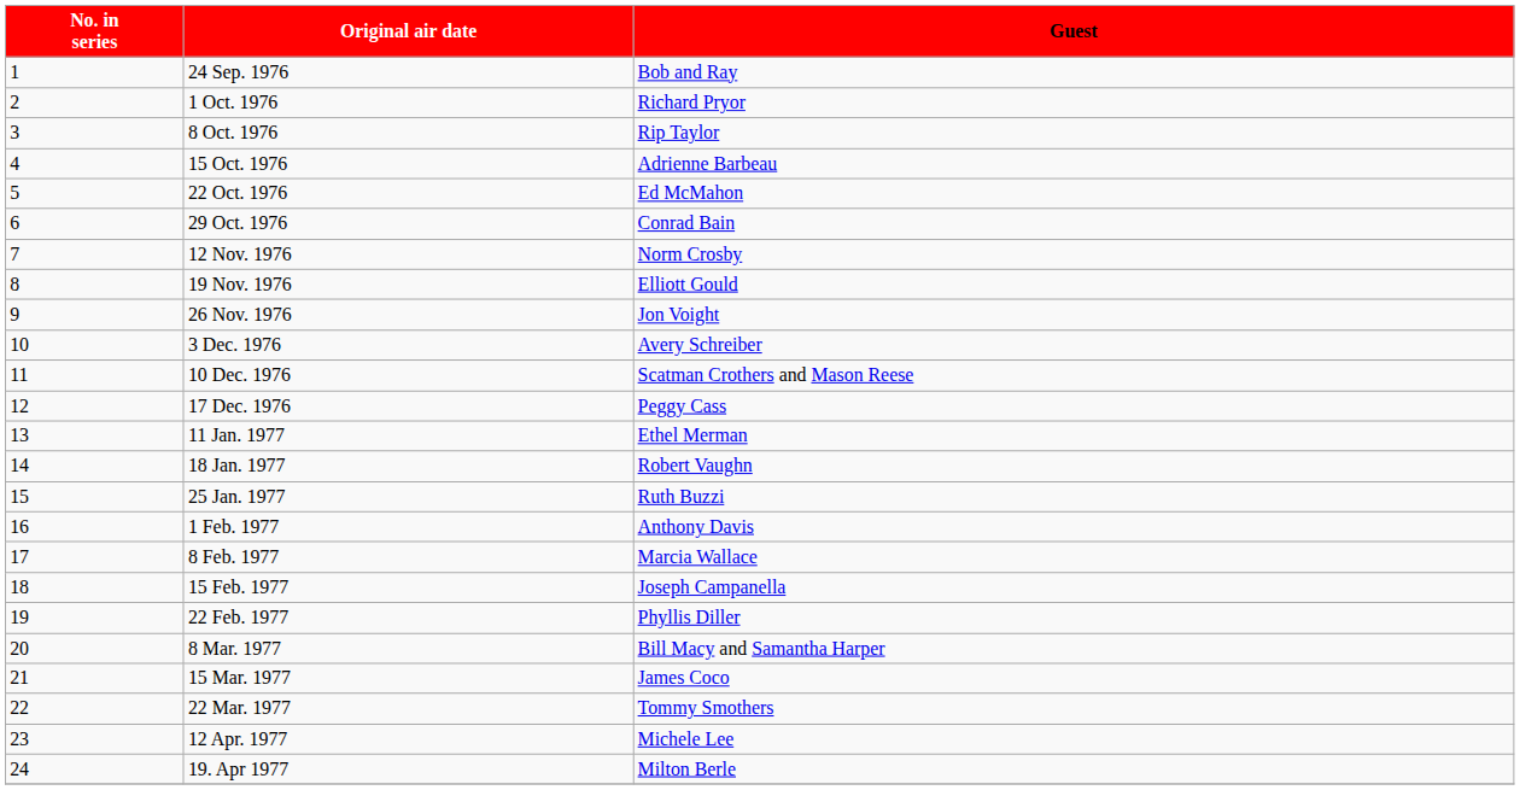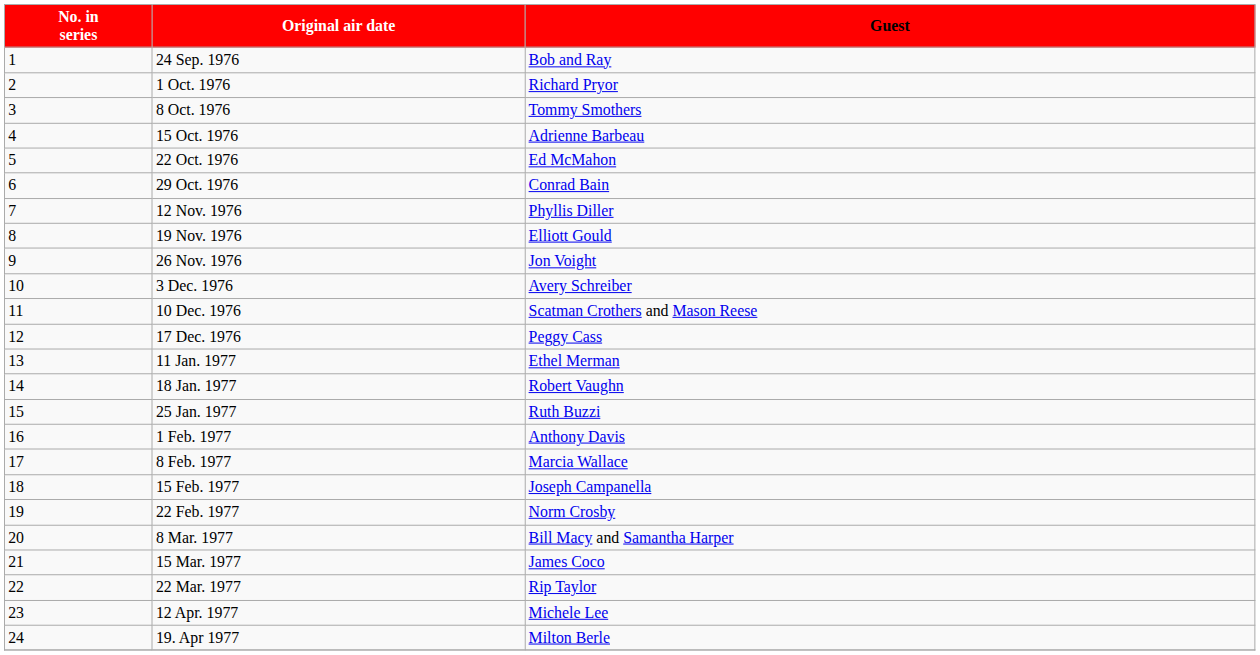 <table class="wikitable" style="width:100%; margin:auto;">
 <tr style="color:black">
 <th scope="col" style="background: #FF0000; color:#fff;">No. in<br> series</th>
 <th scope="col" style="background: #FF0000; color:#fff;">Original air date</th>
 <th scope="col" style="background: #FF0000; color;#fff;">Guest</th>
 </tr>
 <tr>
 <td>1</td>
 <td>24 Sep. 1976</td>
 <td><a href='#'>Bob and Ray</a></td>
 </tr>
 <tr>
 <td>2</td>
 <td>1 Oct. 1976</td>
 <td><a href='#'>Richard Pryor</a></td>
 </tr>
 <tr>
 <td>3</td>
 <td>8 Oct. 1976</td>
-<td><a href='#'>Rip Taylor</a></td>
+<td><a href='#'>Tommy Smothers</a></td>
 </tr>
 <tr>
 <td>4</td>
 <td>15 Oct. 1976</td>
 <td><a href='#'>Adrienne Barbeau</a></td>
 </tr>
 <tr>
 <td>5</td>
 <td>22 Oct. 1976</td>
 <td><a href='#'>Ed McMahon</a></td>
 </tr>
 <tr>
 <td>6</td>
 <td>29 Oct. 1976</td>
 <td><a href='#'>Conrad Bain</a></td>
 </tr>
 <tr>
 <td>7</td>
 <td>12 Nov. 1976</td>
-<td><a href='#'>Norm Crosby</a></td>
+<td><a href='#'>Phyllis Diller</a></td>
 </tr>
 <tr>
 <td>8</td>
 <td>19 Nov. 1976</td>
 <td><a href='#'>Elliott Gould</a></td>
 </tr>
 <tr>
 <td>9</td>
 <td>26 Nov. 1976</td>
 <td><a href='#'>Jon Voight</a></td>
 </tr>
 <tr>
 <td>10</td>
 <td>3 Dec. 1976</td>
 <td><a href='#'>Avery Schreiber</a></td>
 </tr>
 <tr>
 <td>11</td>
 <td>10 Dec. 1976</td>
 <td><a href='#'>Scatman Crothers</a> and <a href='#'>Mason Reese</a></td>
 </tr>
 <tr>
 <td>12</td>
 <td>17 Dec. 1976</td>
 <td><a href='#'>Peggy Cass</a></td>
 </tr>
 <tr>
 <td>13</td>
 <td>11 Jan. 1977</td>
 <td><a href='#'>Ethel Merman</a></td>
 </tr>
 <tr>
 <td>14</td>
 <td>18 Jan. 1977</td>
 <td><a href='#'>Robert Vaughn</a></td>
 </tr>
 <tr>
 <td>15</td>
 <td>25 Jan. 1977</td>
 <td><a href='#'>Ruth Buzzi</a></td>
 </tr>
 <tr>
 <td>16</td>
 <td>1 Feb. 1977</td>
 <td><a href='#'>Anthony Davis</a></td>
 </tr>
 <tr>
 <td>17</td>
 <td>8 Feb. 1977</td>
 <td><a href='#'>Marcia Wallace</a></td>
 </tr>
 <tr>
 <td>18</td>
 <td>15 Feb. 1977</td>
 <td><a href='#'>Joseph Campanella</a></td>
 </tr>
 <tr>
 <td>19</td>
 <td>22 Feb. 1977</td>
-<td><a href='#'>Phyllis Diller</a></td>
+<td><a href='#'>Norm Crosby</a></td>
 </tr>
 <tr>
 <td>20</td>
 <td>8 Mar. 1977</td>
 <td><a href='#'>Bill Macy</a> and <a href='#'>Samantha Harper</a></td>
 </tr>
 <tr>
 <td>21</td>
 <td>15 Mar. 1977</td>
 <td><a href='#'>James Coco</a></td>
 </tr>
 <tr>
 <td>22</td>
 <td>22 Mar. 1977</td>
-<td><a href='#'>Tommy Smothers</a></td>
+<td><a href='#'>Rip Taylor</a></td>
 </tr>
 <tr>
 <td>23</td>
 <td>12 Apr. 1977</td>
 <td><a href='#'>Michele Lee</a></td>
 </tr>
 <tr>
 <td>24</td>
 <td>19. Apr 1977</td>
 <td><a href='#'>Milton Berle</a></td>
 </tr>
 <tr>
 </tr>
 </table>
